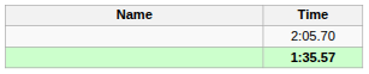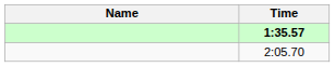 <table class="wikitable" style="text-align:center;">
 <tr>
 <th style="width:19em">Name</th>
 <th style="width:7em">Time</th>
 </tr>
+<tr bgcolor=ccffcc>
+<td align=left><strong></strong></td>
+<td><strong>1:35.57</strong></td>
+</tr>
 <tr>
 <td align=left></td>
 <td>2:05.70</td>
 </tr>
-<tr bgcolor=ccffcc>
-<td align=left><strong></strong></td>
-<td><strong>1:35.57</strong></td>
-</tr>
 </table>
